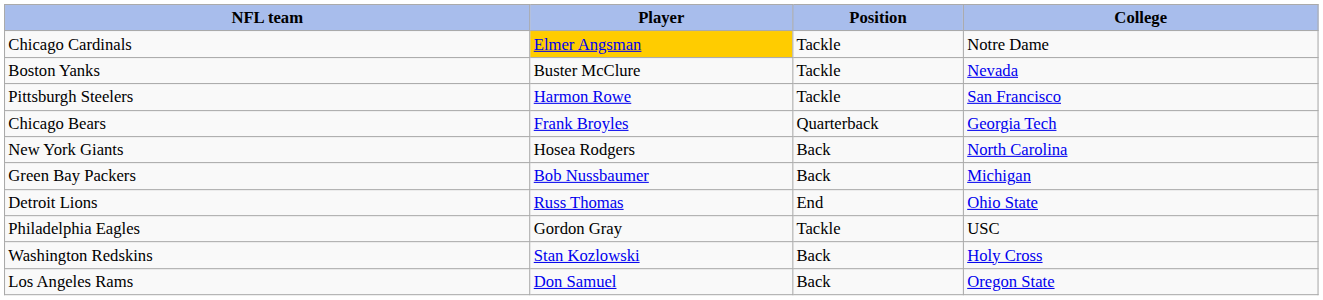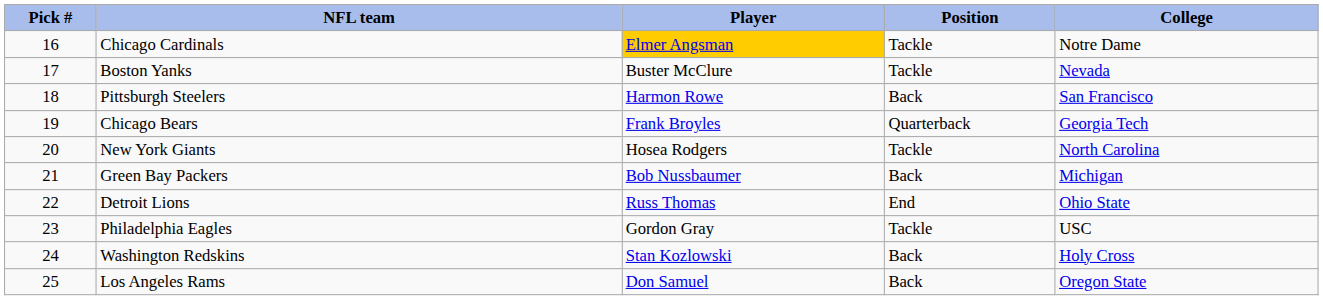 <table class="wikitable sortable sortable" style="width: 100%">
 <tr>
+<th style="background:#A8BDEC;" width=7%>Pick #</th>
 <th width=40% style="background:#A8BDEC;">NFL team</th>
 <th width=20% style="background:#A8BDEC;">Player</th>
 <th width=13% style="background:#A8BDEC;">Position</th>
 <th style="background:#A8BDEC;">College</th>
 </tr>
 <tr>
+<td align=center>16</td>
 <td>Chicago Cardinals</td>
 <td bgcolor="#FFCC00"><a href='#'>Elmer Angsman</a></td>
 <td>Tackle</td>
 <td>Notre Dame</td>
 </tr>
 <tr>
+<td align=center>17</td>
 <td>Boston Yanks</td>
 <td>Buster McClure</td>
 <td>Tackle</td>
 <td><a href='#'>Nevada</a></td>
 </tr>
 <tr>
+<td align=center>18</td>
 <td>Pittsburgh Steelers</td>
 <td><a href='#'>Harmon Rowe</a></td>
-<td>Tackle</td>
+<td>Back</td>
 <td><a href='#'>San Francisco</a></td>
 </tr>
 <tr>
+<td align=center>19</td>
 <td>Chicago Bears</td>
 <td><a href='#'>Frank Broyles</a></td>
 <td>Quarterback</td>
 <td><a href='#'>Georgia Tech</a></td>
 </tr>
 <tr>
+<td align=center>20</td>
 <td>New York Giants</td>
 <td>Hosea Rodgers</td>
-<td>Back</td>
+<td>Tackle</td>
 <td><a href='#'>North Carolina</a></td>
 </tr>
 <tr>
+<td align=center>21</td>
 <td>Green Bay Packers</td>
 <td><a href='#'>Bob Nussbaumer</a></td>
 <td>Back</td>
 <td><a href='#'>Michigan</a></td>
 </tr>
 <tr>
+<td align=center>22</td>
 <td>Detroit Lions</td>
 <td><a href='#'>Russ Thomas</a></td>
 <td>End</td>
 <td><a href='#'>Ohio State</a></td>
 </tr>
 <tr>
+<td align=center>23</td>
 <td>Philadelphia Eagles</td>
 <td>Gordon Gray</td>
 <td>Tackle</td>
 <td>USC</td>
 </tr>
 <tr>
+<td align=center>24</td>
 <td>Washington Redskins</td>
 <td><a href='#'>Stan Kozlowski</a></td>
 <td>Back</td>
 <td><a href='#'>Holy Cross</a></td>
 </tr>
 <tr>
+<td align=center>25</td>
 <td>Los Angeles Rams</td>
 <td><a href='#'>Don Samuel</a></td>
 <td>Back</td>
 <td><a href='#'>Oregon State</a></td>
 </tr>
 </table>
